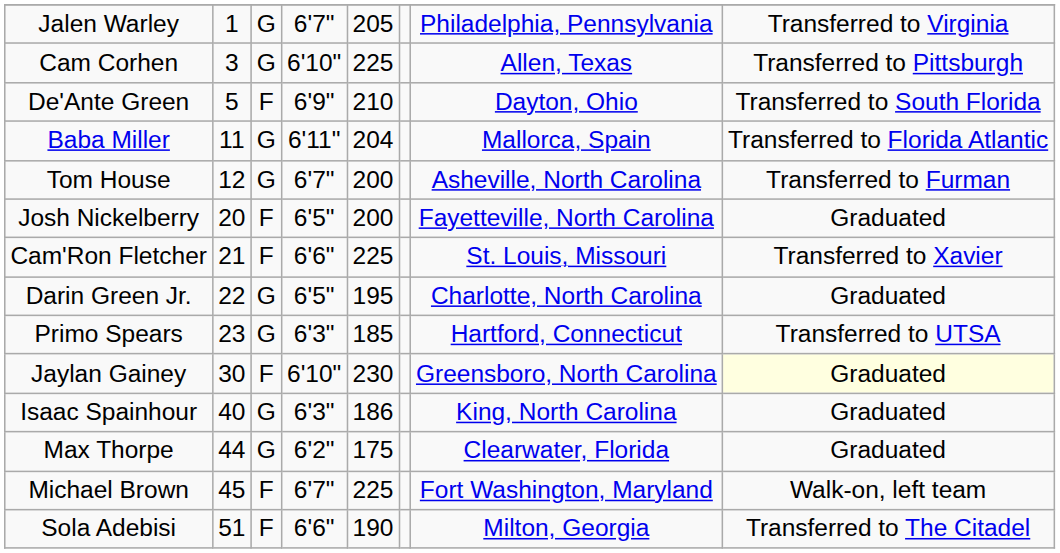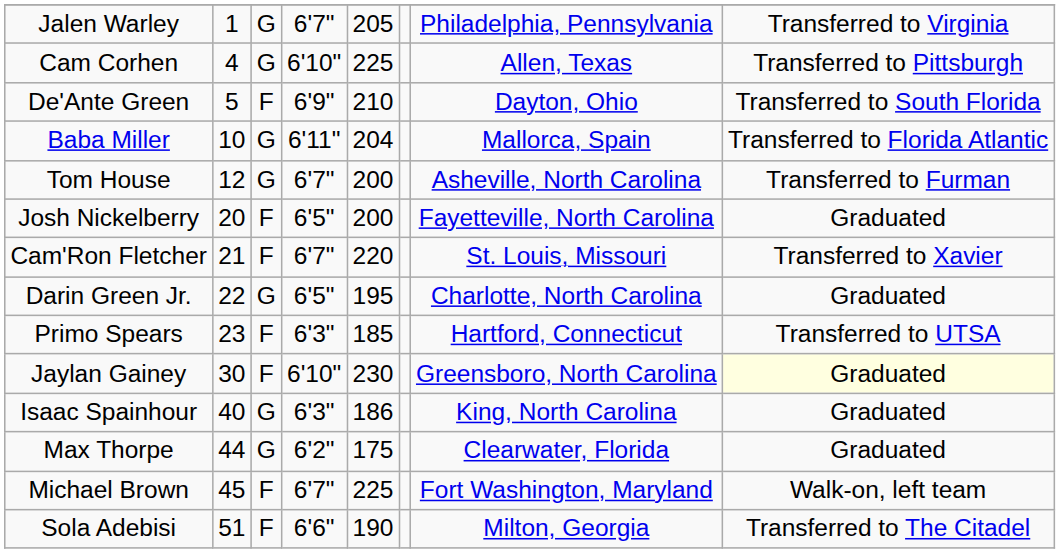 <table class="wikitable sortable" style="text-align: center">
 <tr align=center>
 </tr>
 <tr>
 <td>Jalen Warley</td>
 <td>1</td>
 <td>G</td>
 <td>6'7"</td>
 <td>205</td>
 <td></td>
 <td><a href='#'>Philadelphia, Pennsylvania</a></td>
 <td>Transferred to <a href='#'>Virginia</a></td>
 </tr>
 <tr>
 <td>Cam Corhen</td>
-<td>3</td>
+<td>4</td>
 <td>G</td>
 <td>6'10"</td>
 <td>225</td>
 <td></td>
 <td><a href='#'>Allen, Texas</a></td>
 <td>Transferred to <a href='#'>Pittsburgh</a></td>
 </tr>
 <tr>
 <td>De'Ante Green</td>
 <td>5</td>
 <td>F</td>
 <td>6'9"</td>
 <td>210</td>
 <td></td>
 <td><a href='#'>Dayton, Ohio</a></td>
 <td>Transferred to <a href='#'>South Florida</a></td>
 </tr>
 <tr>
 <td><a href='#'>Baba Miller</a></td>
-<td>11</td>
+<td>10</td>
 <td>G</td>
 <td>6'11"</td>
 <td>204</td>
 <td></td>
 <td><a href='#'>Mallorca, Spain</a></td>
 <td>Transferred to <a href='#'>Florida Atlantic</a></td>
 </tr>
 <tr>
 <td>Tom House</td>
 <td>12</td>
 <td>G</td>
 <td>6'7"</td>
 <td>200</td>
 <td></td>
 <td><a href='#'>Asheville, North Carolina</a></td>
 <td>Transferred to <a href='#'>Furman</a></td>
 </tr>
 <tr>
 <td>Josh Nickelberry</td>
 <td>20</td>
 <td>F</td>
 <td>6'5"</td>
 <td>200</td>
 <td></td>
 <td><a href='#'>Fayetteville, North Carolina</a></td>
 <td>Graduated</td>
 </tr>
 <tr>
 <td>Cam'Ron Fletcher</td>
 <td>21</td>
 <td>F</td>
-<td>6'6"</td>
-<td>225</td>
+<td>6'7"</td>
+<td>220</td>
 <td></td>
 <td><a href='#'>St. Louis, Missouri</a></td>
 <td>Transferred to <a href='#'>Xavier</a></td>
 </tr>
 <tr>
 <td>Darin Green Jr.</td>
 <td>22</td>
 <td>G</td>
 <td>6'5"</td>
 <td>195</td>
 <td></td>
 <td><a href='#'>Charlotte, North Carolina</a></td>
 <td>Graduated</td>
 </tr>
 <tr>
 <td>Primo Spears</td>
 <td>23</td>
-<td>G</td>
+<td>F</td>
 <td>6'3"</td>
 <td>185</td>
 <td></td>
 <td><a href='#'>Hartford, Connecticut</a></td>
 <td>Transferred to <a href='#'>UTSA</a></td>
 </tr>
 <tr>
 <td>Jaylan Gainey</td>
 <td>30</td>
 <td>F</td>
 <td>6'10"</td>
 <td>230</td>
 <td></td>
 <td><a href='#'>Greensboro, North Carolina</a></td>
 <td style="background: lightyellow;">Graduated</td>
 </tr>
 <tr>
 <td>Isaac Spainhour</td>
 <td>40</td>
 <td>G</td>
 <td>6'3"</td>
 <td>186</td>
 <td></td>
 <td><a href='#'>King, North Carolina</a></td>
 <td>Graduated</td>
 </tr>
 <tr>
 <td>Max Thorpe</td>
 <td>44</td>
 <td>G</td>
 <td>6'2"</td>
 <td>175</td>
 <td></td>
 <td><a href='#'>Clearwater, Florida</a></td>
 <td>Graduated</td>
 </tr>
 <tr>
 <td>Michael Brown</td>
 <td>45</td>
 <td>F</td>
 <td>6'7"</td>
 <td>225</td>
 <td></td>
 <td><a href='#'>Fort Washington, Maryland</a></td>
 <td>Walk-on, left team</td>
 </tr>
 <tr>
 <td>Sola Adebisi</td>
 <td>51</td>
 <td>F</td>
 <td>6'6"</td>
 <td>190</td>
 <td></td>
 <td><a href='#'>Milton, Georgia</a></td>
 <td>Transferred to <a href='#'>The Citadel</a></td>
 </tr>
 </table>
